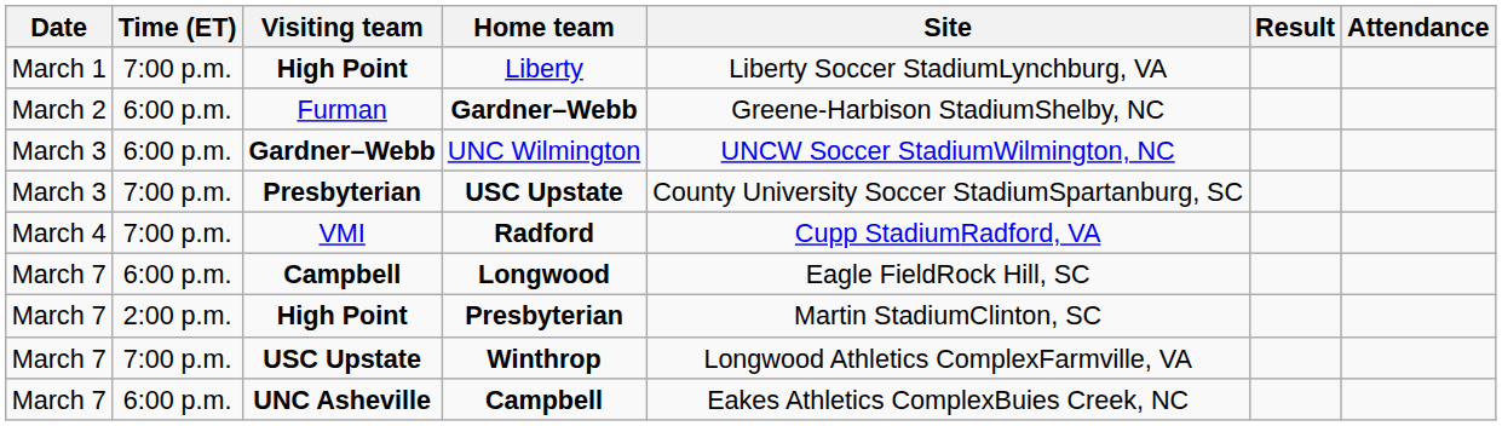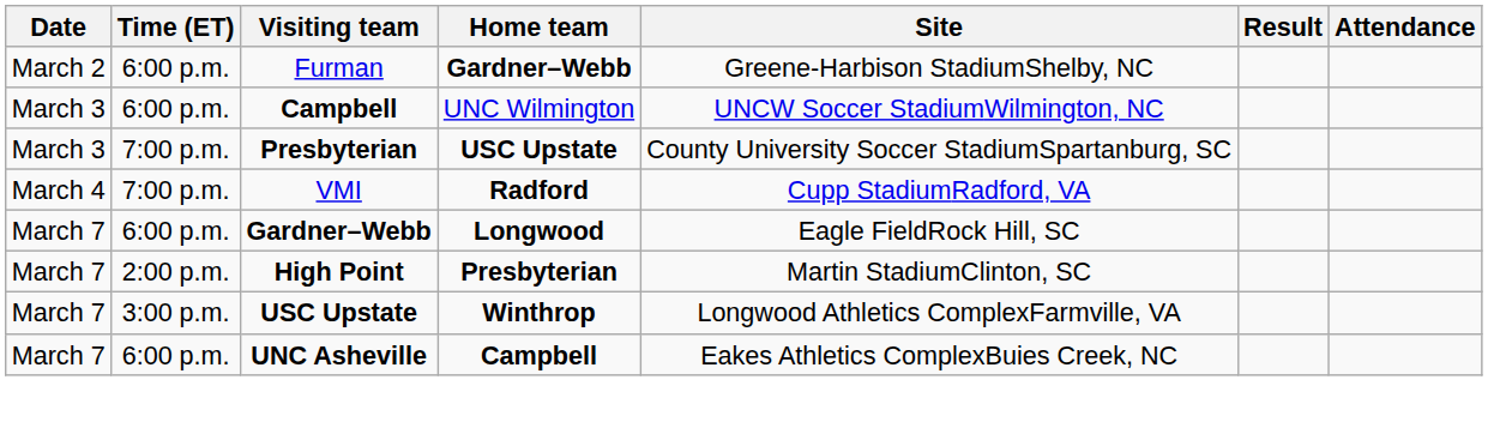 <table class="wikitable" style="font-size:95%; text-align: center;">
 <tr>
 <th>Date</th>
 <th>Time (ET)</th>
 <th>Visiting team</th>
 <th>Home team</th>
 <th>Site</th>
 <th>Result</th>
 <th>Attendance</th>
-</tr>
-<tr>
-<td>March 1</td>
-<td>7:00 p.m.</td>
-<td><strong>High Point</strong></td>
-<td><a href='#'>Liberty</a></td>
-<td>Liberty Soccer StadiumLynchburg, VA</td>
-<td></td>
-<td></td>
 </tr>
 <tr>
 <td>March 2</td>
 <td>6:00 p.m.</td>
 <td><a href='#'>Furman</a></td>
 <td><strong>Gardner–Webb</strong></td>
 <td>Greene-Harbison StadiumShelby, NC</td>
 <td></td>
 <td></td>
 </tr>
 <tr>
 <td>March 3</td>
 <td>6:00 p.m.</td>
-<td><strong>Gardner–Webb</strong></td>
+<td><strong>Campbell</strong></td>
 <td><a href='#'>UNC Wilmington</a></td>
 <td><a href='#'>UNCW Soccer Stadium</a><a href='#'>Wilmington, NC</a></td>
 <td></td>
 <td></td>
 </tr>
 <tr>
 <td>March 3</td>
 <td>7:00 p.m.</td>
 <td><strong>Presbyterian</strong></td>
 <td><strong>USC Upstate</strong></td>
 <td>County University Soccer StadiumSpartanburg, SC</td>
 <td></td>
 <td></td>
 </tr>
 <tr>
 <td>March 4</td>
 <td>7:00 p.m.</td>
 <td><a href='#'>VMI</a></td>
 <td><strong>Radford</strong></td>
 <td><a href='#'>Cupp Stadium</a><a href='#'>Radford, VA</a></td>
 <td></td>
 <td></td>
 </tr>
 <tr>
 <td>March 7</td>
 <td>6:00 p.m.</td>
-<td><strong>Campbell</strong></td>
+<td><strong>Gardner–Webb</strong></td>
 <td><strong>Longwood</strong></td>
 <td>Eagle FieldRock Hill, SC</td>
 <td></td>
 <td></td>
 </tr>
 <tr>
 <td>March 7</td>
 <td>2:00 p.m.</td>
 <td><strong>High Point</strong></td>
 <td><strong>Presbyterian</strong></td>
 <td>Martin StadiumClinton, SC</td>
 <td></td>
 <td></td>
 </tr>
 <tr>
 <td>March 7</td>
-<td>7:00 p.m.</td>
+<td>3:00 p.m.</td>
 <td><strong>USC Upstate</strong></td>
 <td><strong>Winthrop</strong></td>
 <td>Longwood Athletics ComplexFarmville, VA</td>
 <td></td>
 <td></td>
 </tr>
 <tr>
 <td>March 7</td>
 <td>6:00 p.m.</td>
 <td><strong>UNC Asheville</strong></td>
 <td><strong>Campbell</strong></td>
 <td>Eakes Athletics ComplexBuies Creek, NC</td>
 <td></td>
 <td></td>
 </tr>
 </table>
